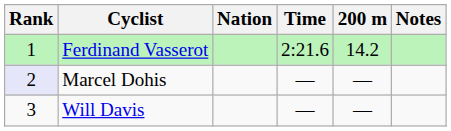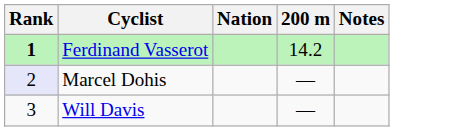 <table class="wikitable sortable" style="text-align:center">
 <tr>
 <th>Rank</th>
 <th>Cyclist</th>
 <th>Nation</th>
-<th>Time</th>
 <th>200 m</th>
 <th>Notes</th>
 </tr>
 <tr bgcolor=bbf3bb>
-<td>1</td>
+<td><strong>1</strong></td>
 <td align=left><a href='#'>Ferdinand Vasserot</a></td>
 <td align=left></td>
-<td>2:21.6</td>
 <td>14.2</td>
 <td></td>
 </tr>
 <tr>
 <td style="background: lavender;">2</td>
 <td align=left>Marcel Dohis</td>
 <td align=left></td>
-<td data-sort-value=9:99.9>—</td>
 <td data-sort-value=99.9>—</td>
 <td></td>
 </tr>
 <tr>
 <td>3</td>
 <td align=left><a href='#'>Will Davis</a></td>
 <td align=left></td>
-<td data-sort-value=9:99.9>—</td>
 <td data-sort-value=99.9>—</td>
 <td></td>
 </tr>
 </table>
